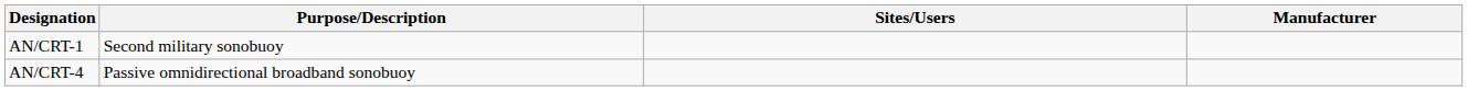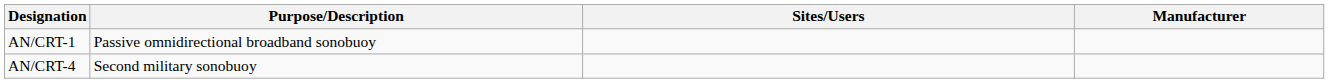 <table class="wikitable sortable">
 <tr>
 <th scope="col">Designation</th>
 <th scope="col" style="width: 500px;">Purpose/Description</th>
 <th scope="col" style="width: 500px;">Sites/Users</th>
 <th scope="col" style="width: 250px;">Manufacturer</th>
 </tr>
 <tr>
 <td>AN/CRT-1</td>
-<td>Second military sonobuoy</td>
+<td>Passive omnidirectional broadband sonobuoy</td>
 <td></td>
 <td></td>
 </tr>
 <tr>
 <td>AN/CRT-4</td>
-<td>Passive omnidirectional broadband sonobuoy</td>
+<td>Second military sonobuoy</td>
 <td></td>
 <td></td>
 </tr>
 </table>
